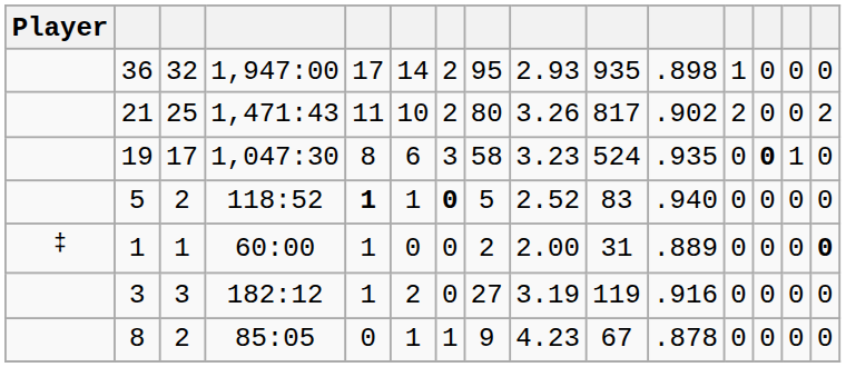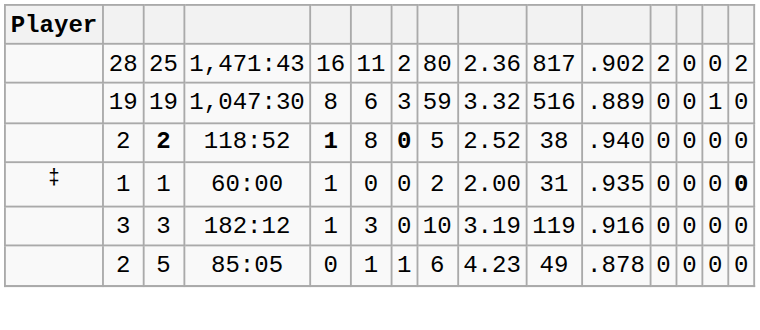 <table class="wikitable sortable" style="text-align:center;">
 <tr>
 <th>Player</th>
 <th></th>
 <th></th>
 <th></th>
 <th></th>
 <th></th>
 <th></th>
 <th></th>
 <th></th>
 <th></th>
 <th></th>
 <th></th>
 <th></th>
 <th></th>
 <th></th>
 </tr>
 <tr>
 <td></td>
-<td>36</td>
-<td>32</td>
-<td>1,947:00</td>
-<td>17</td>
-<td>14</td>
-<td>2</td>
-<td>95</td>
-<td>2.93</td>
-<td>935</td>
-<td>.898</td>
-<td>1</td>
-<td>0</td>
-<td>0</td>
-<td>0</td>
-</tr>
-<tr>
-<td></td>
-<td>21</td>
+<td>28</td>
 <td>25</td>
 <td>1,471:43</td>
+<td>16</td>
 <td>11</td>
-<td>10</td>
 <td>2</td>
 <td>80</td>
-<td>3.26</td>
+<td>2.36</td>
 <td>817</td>
 <td>.902</td>
 <td>2</td>
 <td>0</td>
 <td>0</td>
 <td>2</td>
 </tr>
 <tr>
 <td></td>
 <td>19</td>
-<td>17</td>
+<td>19</td>
 <td>1,047:30</td>
 <td>8</td>
 <td>6</td>
 <td>3</td>
-<td>58</td>
-<td>3.23</td>
-<td>524</td>
-<td>.935</td>
+<td>59</td>
+<td>3.32</td>
+<td>516</td>
+<td>.889</td>
 <td>0</td>
-<td><strong>0</strong></td>
+<td>0</td>
 <td>1</td>
 <td>0</td>
 </tr>
 <tr>
 <td></td>
-<td>5</td>
 <td>2</td>
+<td><strong>2</strong></td>
 <td>118:52</td>
 <td><strong>1</strong></td>
-<td>1</td>
+<td>8</td>
 <td><strong>0</strong></td>
 <td>5</td>
 <td>2.52</td>
-<td>83</td>
+<td>38</td>
 <td>.940</td>
 <td>0</td>
 <td>0</td>
 <td>0</td>
 <td>0</td>
 </tr>
 <tr>
 <td><sup>‡</sup></td>
 <td>1</td>
 <td>1</td>
 <td>60:00</td>
 <td>1</td>
 <td>0</td>
 <td>0</td>
 <td>2</td>
 <td>2.00</td>
 <td>31</td>
-<td>.889</td>
+<td>.935</td>
 <td>0</td>
 <td>0</td>
 <td>0</td>
 <td><strong>0</strong></td>
 </tr>
 <tr>
 <td></td>
 <td>3</td>
 <td>3</td>
 <td>182:12</td>
 <td>1</td>
-<td>2</td>
+<td>3</td>
 <td>0</td>
-<td>27</td>
+<td>10</td>
 <td>3.19</td>
 <td>119</td>
 <td>.916</td>
 <td>0</td>
 <td>0</td>
 <td>0</td>
 <td>0</td>
 </tr>
 <tr>
 <td></td>
-<td>8</td>
 <td>2</td>
+<td>5</td>
 <td>85:05</td>
 <td>0</td>
 <td>1</td>
 <td>1</td>
-<td>9</td>
+<td>6</td>
 <td>4.23</td>
-<td>67</td>
+<td>49</td>
 <td>.878</td>
 <td>0</td>
 <td>0</td>
 <td>0</td>
 <td>0</td>
 </tr>
 <tr>
 </tr>
 </table>
